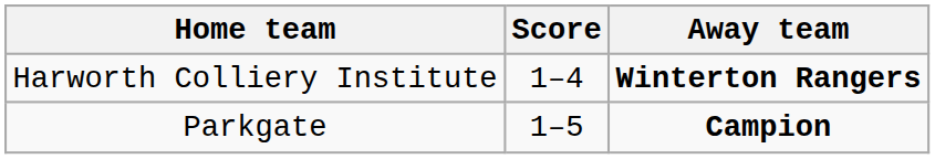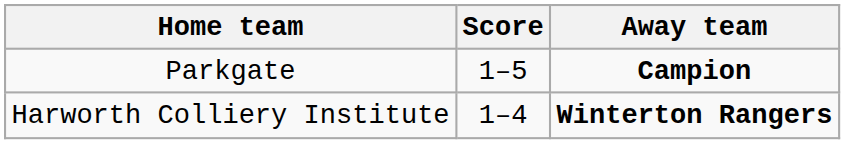 <table class="wikitable" style="text-align: center">
 <tr>
 <th>Home team</th>
 <th>Score</th>
 <th>Away team</th>
 </tr>
 <tr>
+<td>Parkgate</td>
+<td>1–5</td>
+<td><strong>Campion</strong></td>
+</tr>
+<tr>
 <td>Harworth Colliery Institute</td>
 <td>1–4</td>
 <td><strong>Winterton Rangers</strong></td>
 </tr>
-<tr>
-<td>Parkgate</td>
-<td>1–5</td>
-<td><strong>Campion</strong></td>
-</tr>
 </table>
